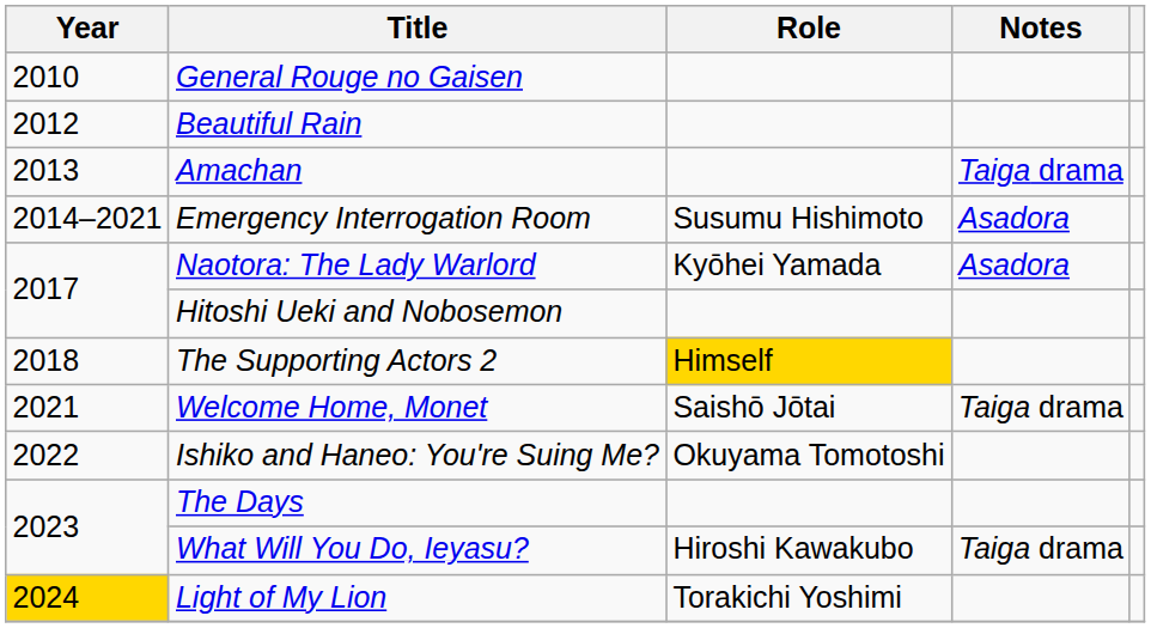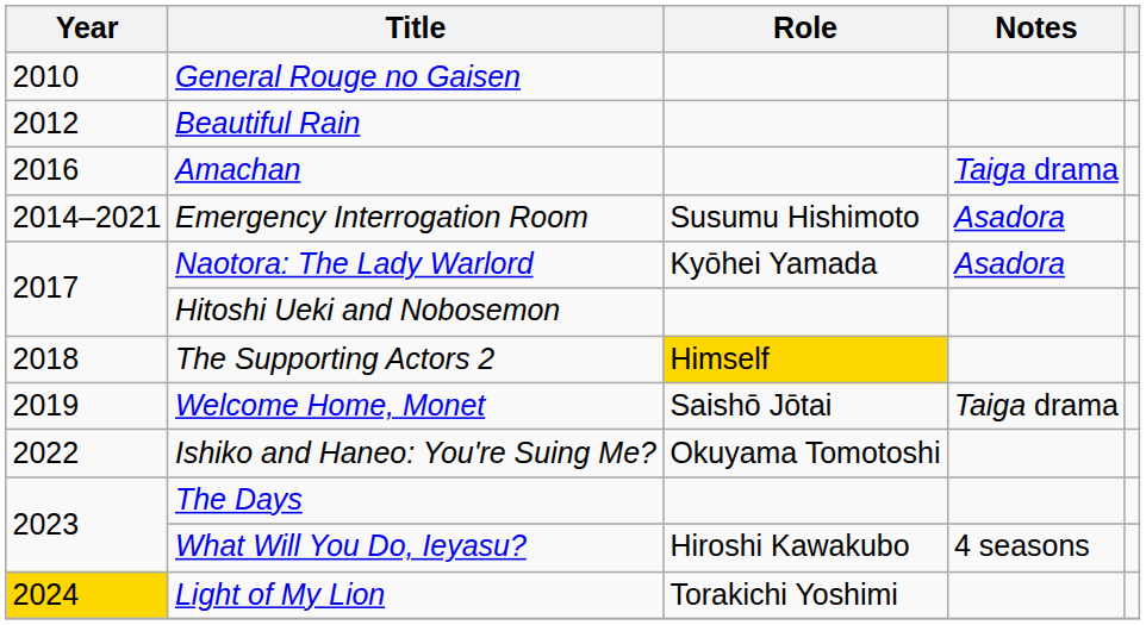 <table class="wikitable sortable">
 <tr>
 <th>Year</th>
 <th>Title</th>
 <th>Role</th>
 <th class="unsortable">Notes</th>
 <th class="unsortable"></th>
 </tr>
 <tr>
 <td>2010</td>
 <td><em><a href='#'>General Rouge no Gaisen</a></em></td>
 <td></td>
 <td></td>
 <td></td>
 </tr>
 <tr>
 <td>2012</td>
 <td><em><a href='#'>Beautiful Rain</a></em></td>
 <td></td>
 <td></td>
 <td></td>
 </tr>
 <tr>
-<td>2013</td>
+<td>2016</td>
 <td><em><a href='#'>Amachan</a></em></td>
 <td></td>
 <td><a href='#'><em>Taiga</em> drama</a></td>
 <td></td>
 </tr>
 <tr>
 <td>2014–2021</td>
 <td><em>Emergency Interrogation Room</em></td>
 <td>Susumu Hishimoto</td>
 <td><em><a href='#'>Asadora</a></em></td>
 <td></td>
 </tr>
 <tr>
 <td rowspan=2>2017</td>
 <td><em><a href='#'>Naotora: The Lady Warlord</a></em></td>
 <td>Kyōhei Yamada</td>
 <td><em><a href='#'>Asadora</a></em></td>
 <td></td>
 </tr>
 <tr>
 <td><em>Hitoshi Ueki and Nobosemon</em></td>
 <td></td>
 <td></td>
 <td></td>
 </tr>
 <tr>
 <td rowspan=1>2018</td>
 <td><em>The Supporting Actors 2</em></td>
 <td style="background: gold;">Himself</td>
 <td></td>
 <td></td>
 </tr>
 <tr>
-<td rowspan=1>2021</td>
+<td rowspan=1>2019</td>
 <td><em><a href='#'>Welcome Home, Monet</a></em></td>
 <td>Saishō Jōtai</td>
 <td><em>Taiga</em> drama</td>
 <td></td>
 </tr>
 <tr>
 <td>2022</td>
 <td><em>Ishiko and Haneo: You're Suing Me?</em></td>
 <td>Okuyama Tomotoshi</td>
 <td></td>
 <td></td>
 </tr>
 <tr>
 <td rowspan=2>2023</td>
 <td><em><a href='#'>The Days</a></em></td>
 <td></td>
 <td></td>
 <td></td>
 </tr>
 <tr>
 <td><em><a href='#'>What Will You Do, Ieyasu?</a></em></td>
 <td>Hiroshi Kawakubo</td>
-<td><em>Taiga</em> drama</td>
+<td>4 seasons</td>
 <td></td>
 </tr>
 <tr>
 <td style="background: gold;">2024</td>
 <td><em><a href='#'>Light of My Lion</a></em></td>
 <td>Torakichi Yoshimi</td>
 <td></td>
 <td></td>
 </tr>
 <tr>
 </tr>
 </table>
